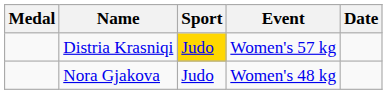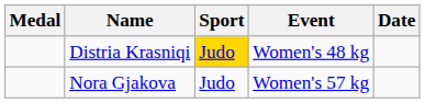 <table class="wikitable sortable" style="font-size: 95%;">
 <tr>
 <th>Medal</th>
 <th>Name</th>
 <th>Sport</th>
 <th>Event</th>
 <th>Date</th>
 </tr>
 <tr>
 <td></td>
 <td><a href='#'>Distria Krasniqi</a></td>
 <td style="background: gold;"><a href='#'>Judo</a></td>
-<td><a href='#'>Women's 57 kg</a></td>
+<td><a href='#'>Women's 48 kg</a></td>
 <td></td>
 </tr>
 <tr>
 <td></td>
 <td><a href='#'>Nora Gjakova</a></td>
 <td><a href='#'>Judo</a></td>
-<td><a href='#'>Women's 48 kg</a></td>
+<td><a href='#'>Women's 57 kg</a></td>
 <td></td>
 </tr>
 </table>
